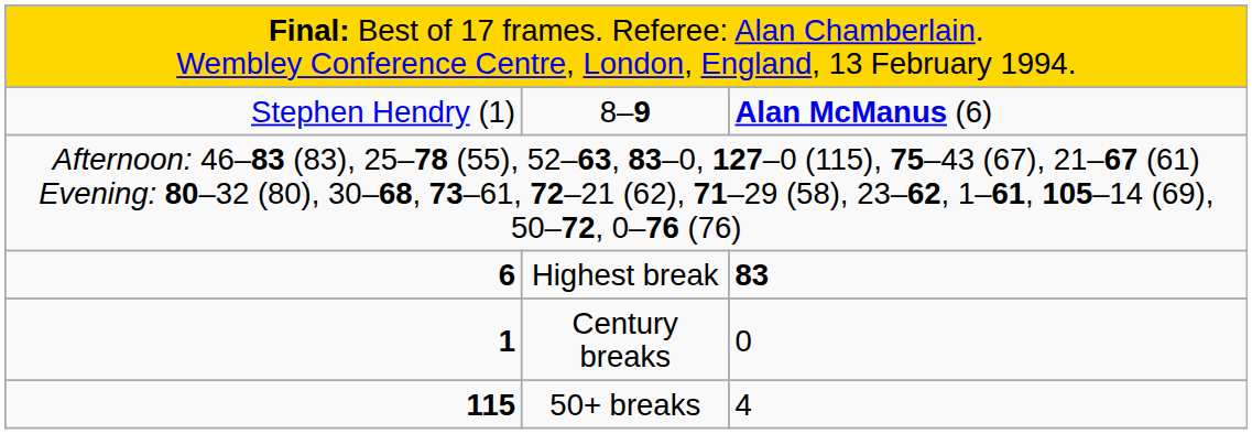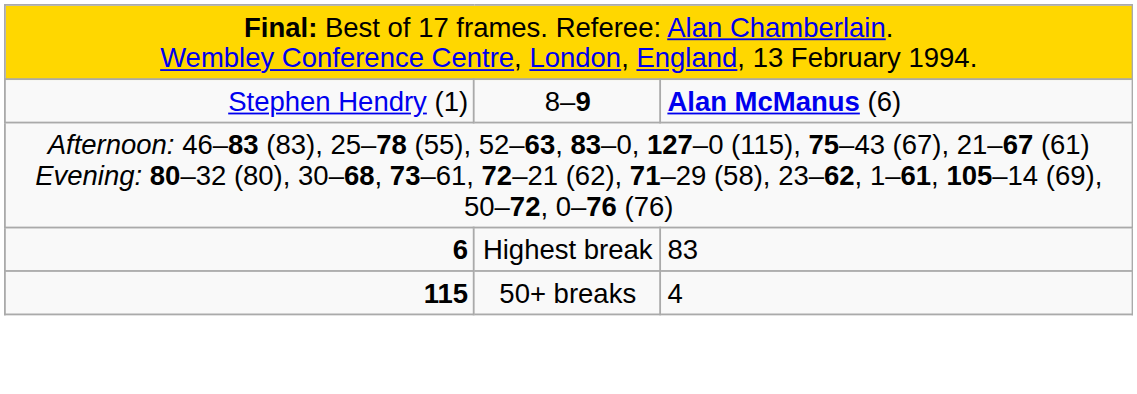 <table class="wikitable" style="font-size: 95%; margin: 1em auto 1em auto;">
 <tr>
 <td colspan="3" align="center" bgcolor="#ffd700"><strong>Final:</strong> Best of 17 frames. Referee: <a href='#'>Alan Chamberlain</a>.<br><a href='#'>Wembley Conference Centre</a>, <a href='#'>London</a>, <a href='#'>England</a>, 13 February 1994.</td>
 </tr>
 <tr>
 <td width = "270" align="right"><a href='#'>Stephen Hendry</a> (1)<br></td>
 <td width = "100" align="center">8–<strong>9</strong></td>
 <td width = "270"><strong><a href='#'>Alan McManus</a></strong> (6)<br></td>
 </tr>
 <tr>
 <td colspan="3" align="center" style="font-size: 100%"><em>Afternoon:</em> 46–<strong>83</strong> (83), 25–<strong>78</strong> (55), 52–<strong>63</strong>, <strong>83</strong>–0, <strong>127</strong>–0 (115), <strong>75</strong>–43 (67), 21–<strong>67</strong> (61)<br><em>Evening:</em> <strong>80</strong>–32 (80), 30–<strong>68</strong>, <strong>73</strong>–61, <strong>72</strong>–21 (62), <strong>71</strong>–29 (58), 23–<strong>62</strong>, 1–<strong>61</strong>, <strong>105</strong>–14 (69), 50–<strong>72</strong>, 0–<strong>76</strong> (76)</td>
 </tr>
 <tr>
 <td align="right"><strong>6</strong></td>
 <td align="center">Highest break</td>
-<td><strong>83</strong></td>
-</tr>
-<tr>
-<td align="right"><strong>1</strong></td>
-<td align="center">Century breaks</td>
-<td>0</td>
+<td>83</td>
 </tr>
 <tr>
 <td align="right"><strong>115</strong></td>
 <td align="center">50+ breaks</td>
 <td>4</td>
 </tr>
 </table>
